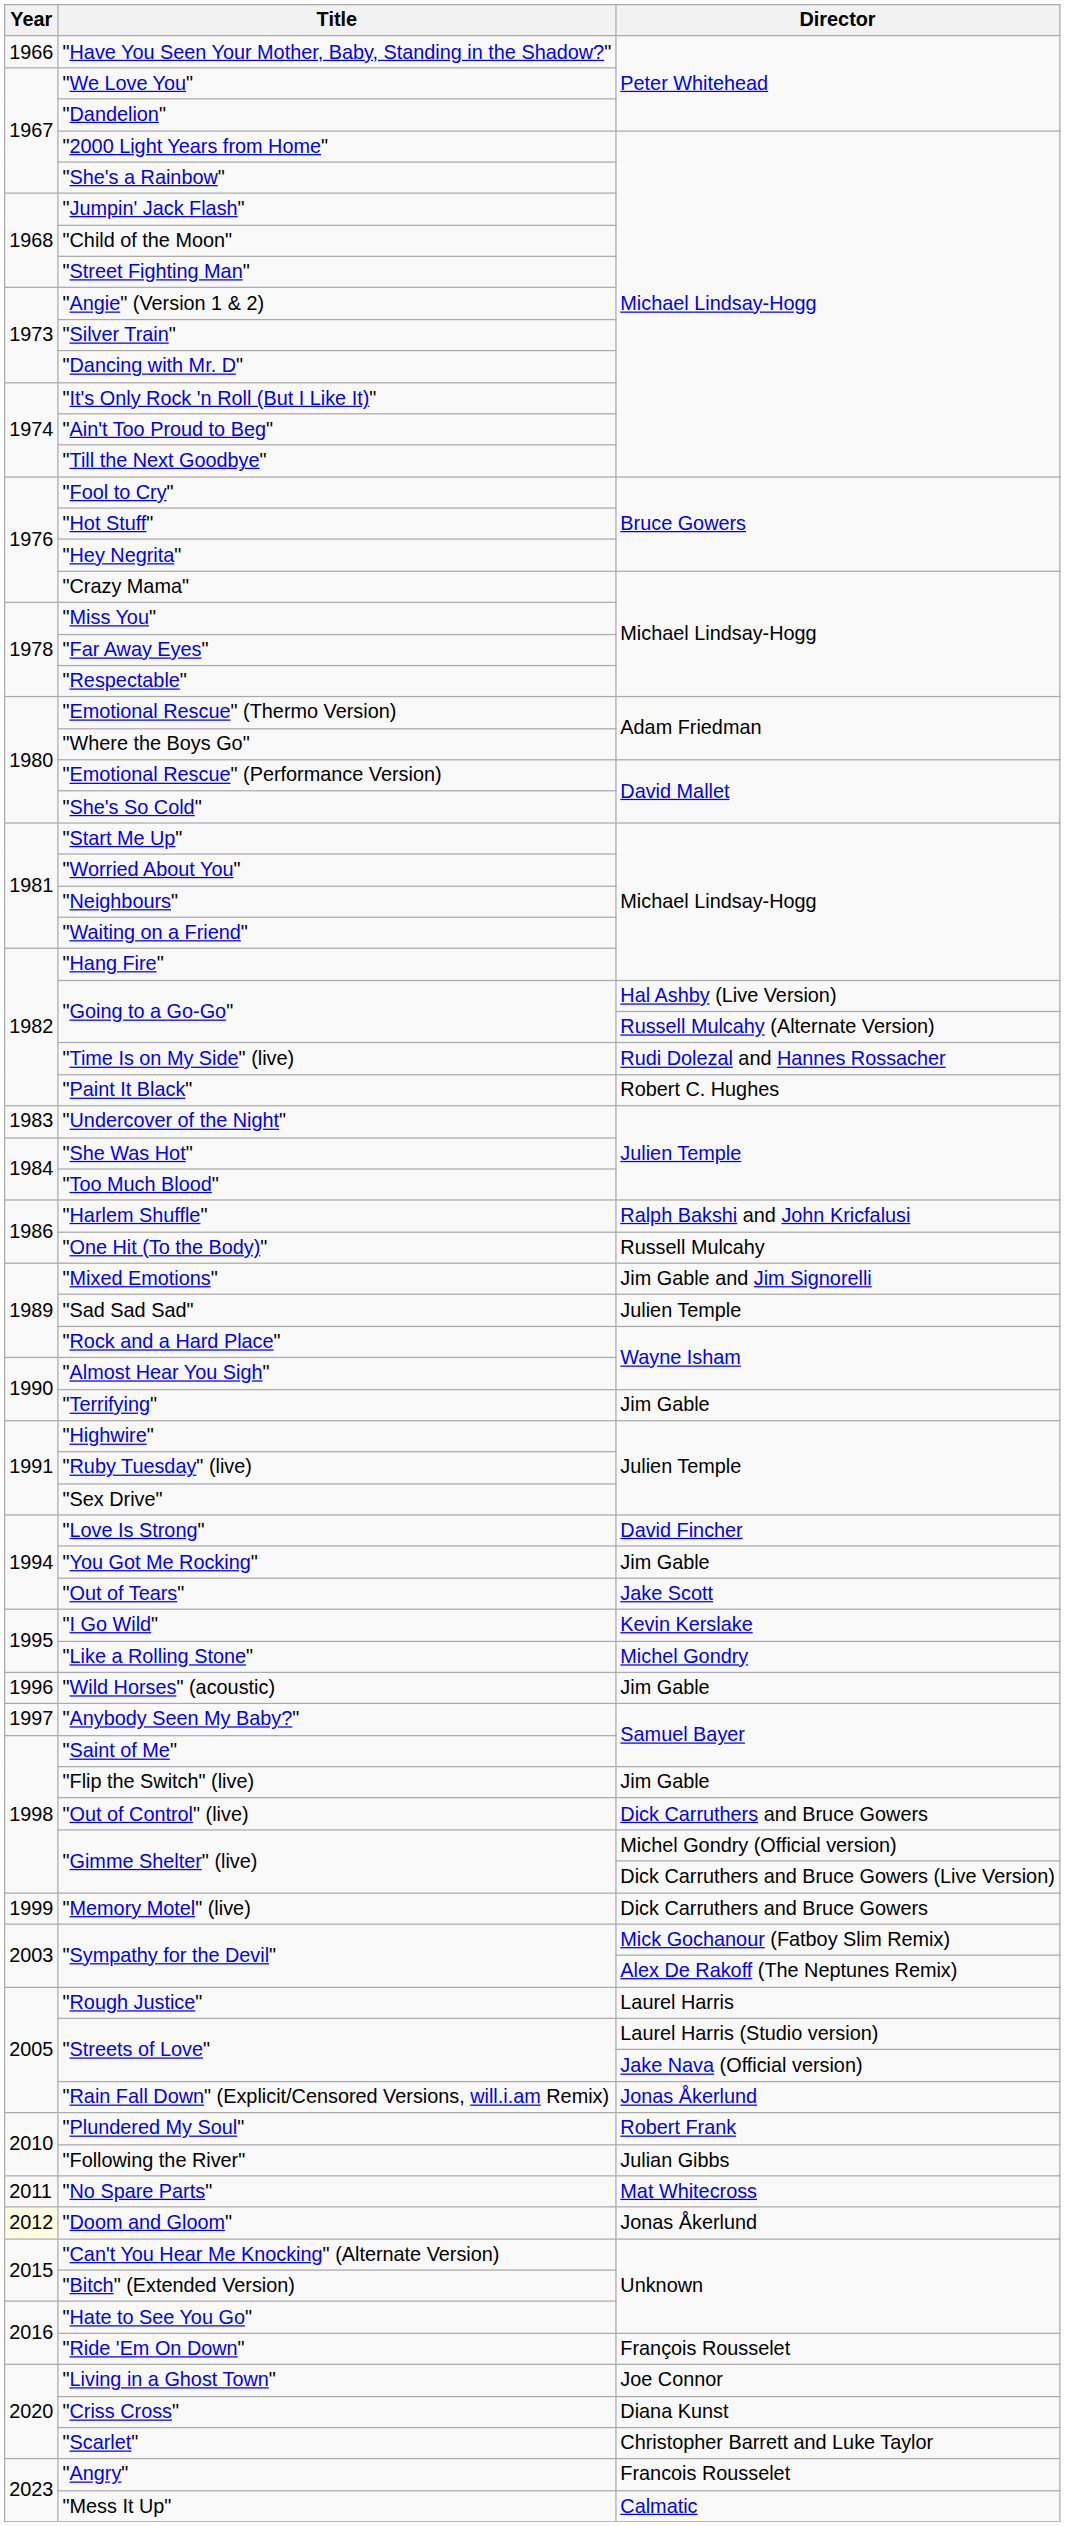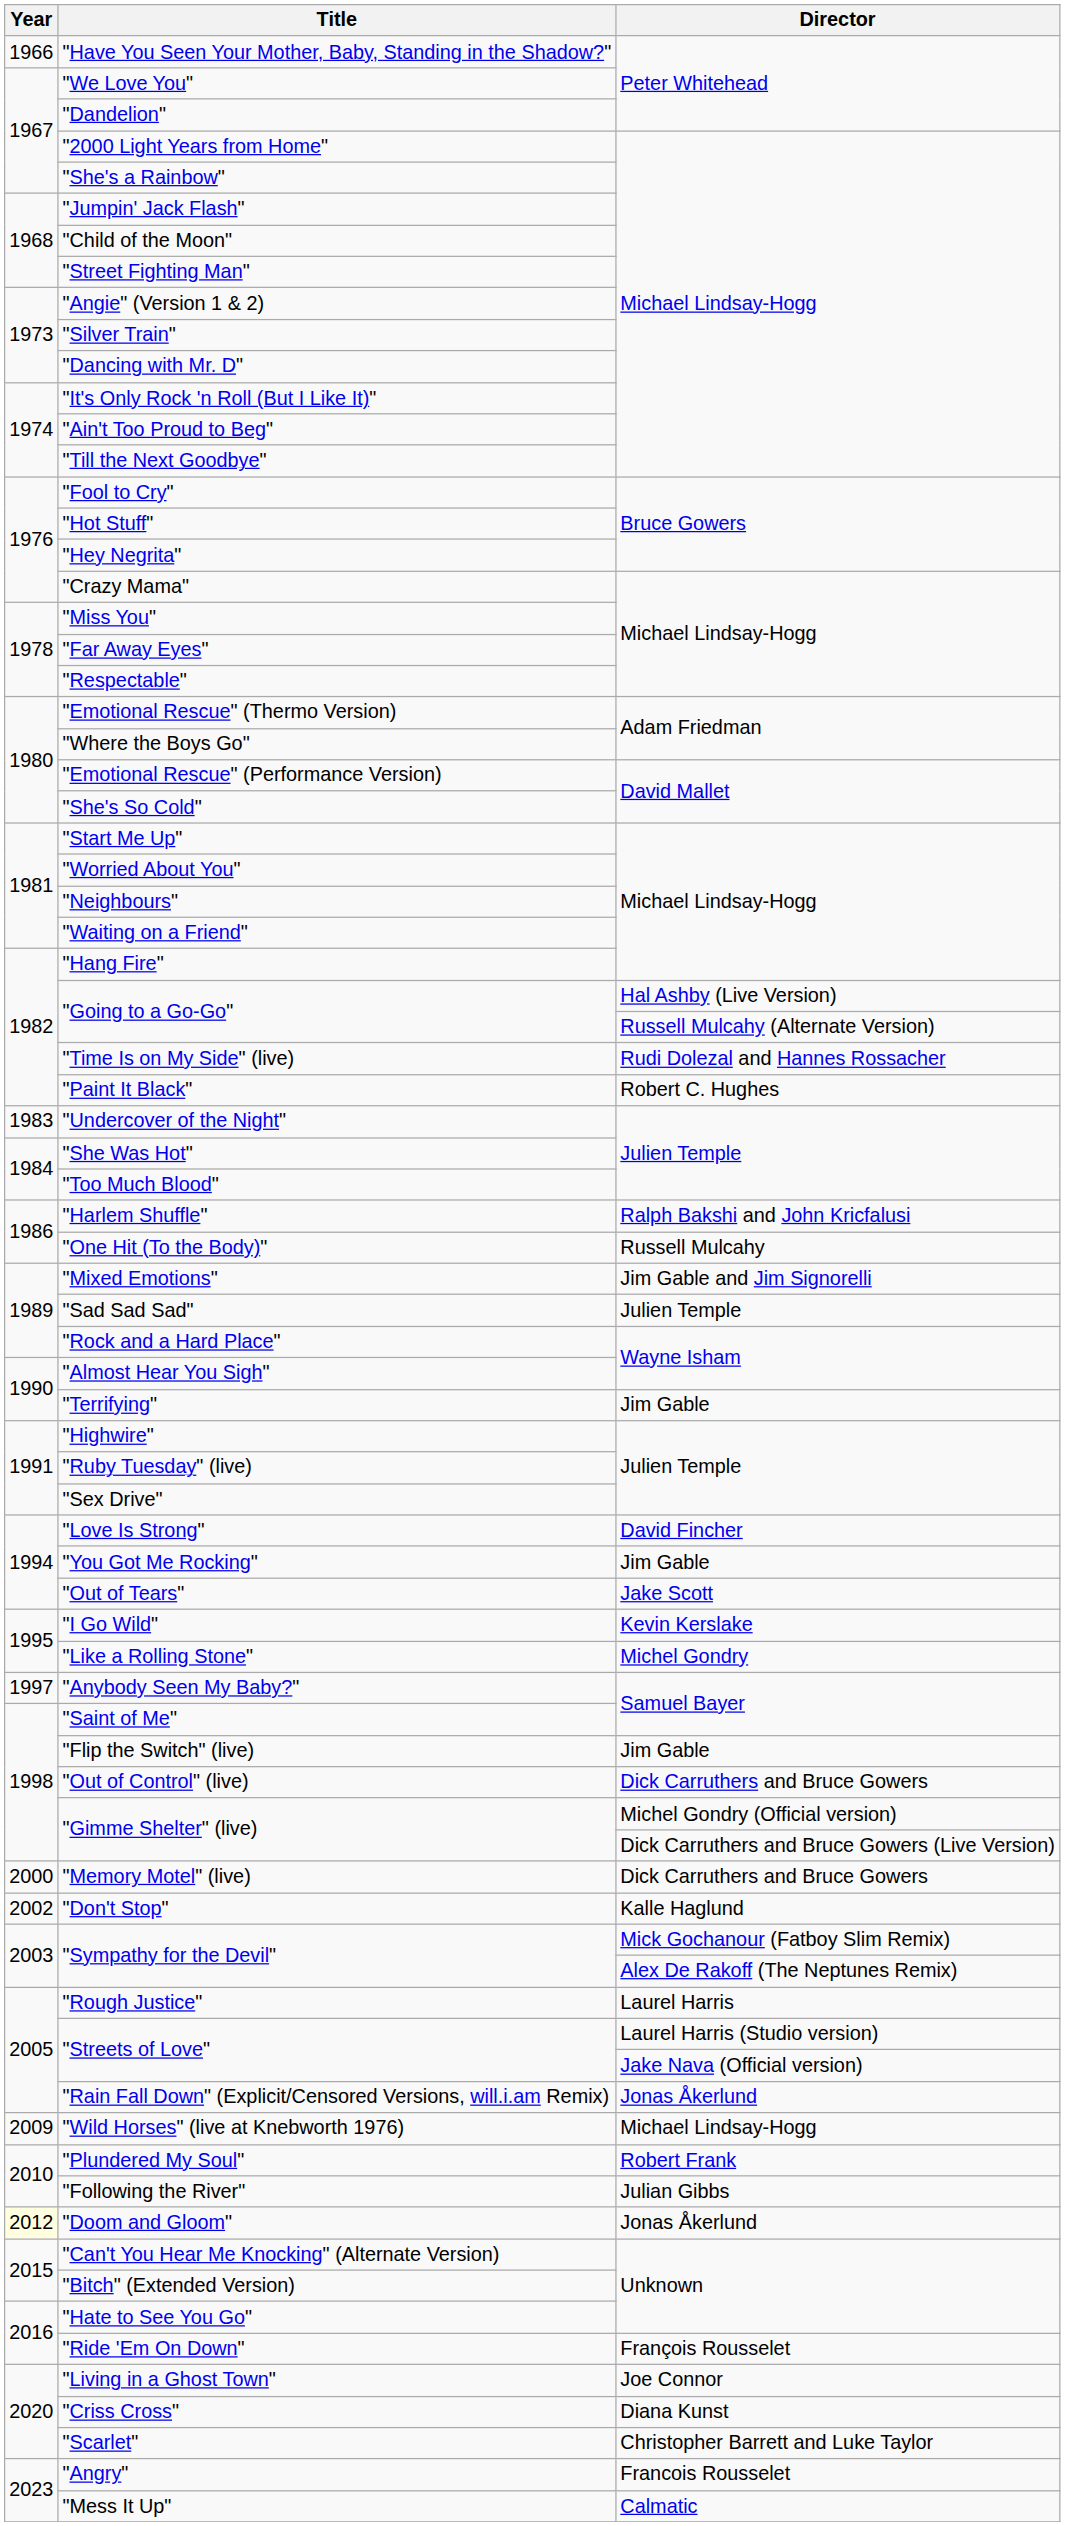 <table class="wikitable">
 <tr>
 <th>Year</th>
 <th>Title</th>
 <th>Director</th>
 </tr>
 <tr>
 <td>1966</td>
 <td>"<a href='#'>Have You Seen Your Mother, Baby, Standing in the Shadow?</a>"</td>
 <td rowspan="3"><a href='#'>Peter Whitehead</a></td>
 </tr>
 <tr>
 <td rowspan="4">1967</td>
 <td>"<a href='#'>We Love You</a>"</td>
 </tr>
 <tr>
 <td>"<a href='#'>Dandelion</a>"</td>
 </tr>
 <tr>
 <td>"<a href='#'>2000 Light Years from Home</a>"</td>
 <td rowspan="11"><a href='#'>Michael Lindsay-Hogg</a></td>
 </tr>
 <tr>
 <td>"<a href='#'>She's a Rainbow</a>"</td>
 </tr>
 <tr>
 <td rowspan="3">1968</td>
 <td>"<a href='#'>Jumpin' Jack Flash</a>"</td>
 </tr>
 <tr>
 <td>"Child of the Moon"</td>
 </tr>
 <tr>
 <td>"<a href='#'>Street Fighting Man</a>"</td>
 </tr>
 <tr>
 <td rowspan="3">1973</td>
 <td>"<a href='#'>Angie</a>" (Version 1 & 2)</td>
 </tr>
 <tr>
 <td>"<a href='#'>Silver Train</a>"</td>
 </tr>
 <tr>
 <td>"<a href='#'>Dancing with Mr. D</a>"</td>
 </tr>
 <tr>
 <td rowspan="3">1974</td>
 <td>"<a href='#'>It's Only Rock 'n Roll (But I Like It)</a>"</td>
 </tr>
 <tr>
 <td>"<a href='#'>Ain't Too Proud to Beg</a>"</td>
 </tr>
 <tr>
 <td>"<a href='#'>Till the Next Goodbye</a>"</td>
 </tr>
 <tr>
 <td rowspan="4">1976</td>
 <td>"<a href='#'>Fool to Cry</a>"</td>
 <td rowspan="3"><a href='#'>Bruce Gowers</a></td>
 </tr>
 <tr>
 <td>"<a href='#'>Hot Stuff</a>"</td>
 </tr>
 <tr>
 <td>"<a href='#'>Hey Negrita</a>"</td>
 </tr>
 <tr>
 <td>"Crazy Mama"</td>
 <td rowspan="4">Michael Lindsay-Hogg</td>
 </tr>
 <tr>
 <td rowspan="3">1978</td>
 <td>"<a href='#'>Miss You</a>"</td>
 </tr>
 <tr>
 <td>"<a href='#'>Far Away Eyes</a>"</td>
 </tr>
 <tr>
 <td>"<a href='#'>Respectable</a>"</td>
 </tr>
 <tr>
 <td rowspan="4">1980</td>
 <td>"<a href='#'>Emotional Rescue</a>" (Thermo Version)</td>
 <td rowspan="2">Adam Friedman</td>
 </tr>
 <tr>
 <td>"Where the Boys Go"</td>
 </tr>
 <tr>
 <td>"<a href='#'>Emotional Rescue</a>" (Performance Version)</td>
 <td rowspan="2"><a href='#'>David Mallet</a></td>
 </tr>
 <tr>
 <td>"<a href='#'>She's So Cold</a>"</td>
 </tr>
 <tr>
 <td rowspan="4">1981</td>
 <td>"<a href='#'>Start Me Up</a>"</td>
 <td rowspan="5">Michael Lindsay-Hogg</td>
 </tr>
 <tr>
 <td>"<a href='#'>Worried About You</a>"</td>
 </tr>
 <tr>
 <td>"<a href='#'>Neighbours</a>"</td>
 </tr>
 <tr>
 <td>"<a href='#'>Waiting on a Friend</a>"</td>
 </tr>
 <tr>
 <td rowspan="5">1982</td>
 <td>"<a href='#'>Hang Fire</a>"</td>
 </tr>
 <tr>
 <td rowspan="2">"<a href='#'>Going to a Go-Go</a>"</td>
 <td><a href='#'>Hal Ashby</a> (Live Version)</td>
 </tr>
 <tr>
 <td><a href='#'>Russell Mulcahy</a> (Alternate Version)</td>
 </tr>
 <tr>
 <td>"<a href='#'>Time Is on My Side</a>" (live)</td>
 <td><a href='#'>Rudi Dolezal</a> and <a href='#'>Hannes Rossacher</a></td>
 </tr>
 <tr>
 <td>"<a href='#'>Paint It Black</a>"</td>
 <td>Robert C. Hughes</td>
 </tr>
 <tr>
 <td>1983</td>
 <td>"<a href='#'>Undercover of the Night</a>"</td>
 <td rowspan="3"><a href='#'>Julien Temple</a></td>
 </tr>
 <tr>
 <td rowspan="2">1984</td>
 <td>"<a href='#'>She Was Hot</a>"</td>
 </tr>
 <tr>
 <td>"<a href='#'>Too Much Blood</a>"</td>
 </tr>
 <tr>
 <td rowspan="2">1986</td>
 <td>"<a href='#'>Harlem Shuffle</a>"</td>
 <td><a href='#'>Ralph Bakshi</a> and <a href='#'>John Kricfalusi</a></td>
 </tr>
 <tr>
 <td>"<a href='#'>One Hit (To the Body)</a>"</td>
 <td>Russell Mulcahy</td>
 </tr>
 <tr>
 <td rowspan="3">1989</td>
 <td>"<a href='#'>Mixed Emotions</a>"</td>
 <td>Jim Gable and <a href='#'>Jim Signorelli</a></td>
 </tr>
 <tr>
 <td>"Sad Sad Sad"</td>
 <td>Julien Temple</td>
 </tr>
 <tr>
 <td>"<a href='#'>Rock and a Hard Place</a>"</td>
 <td rowspan="2"><a href='#'>Wayne Isham</a></td>
 </tr>
 <tr>
 <td rowspan="2">1990</td>
 <td>"<a href='#'>Almost Hear You Sigh</a>"</td>
 </tr>
 <tr>
 <td>"<a href='#'>Terrifying</a>"</td>
 <td>Jim Gable</td>
 </tr>
 <tr>
 <td rowspan="3">1991</td>
 <td>"<a href='#'>Highwire</a>"</td>
 <td rowspan="3">Julien Temple</td>
 </tr>
 <tr>
 <td>"<a href='#'>Ruby Tuesday</a>" (live)</td>
 </tr>
 <tr>
 <td>"Sex Drive"</td>
 </tr>
 <tr>
 <td rowspan="3">1994</td>
 <td>"<a href='#'>Love Is Strong</a>"</td>
 <td><a href='#'>David Fincher</a></td>
 </tr>
 <tr>
 <td>"<a href='#'>You Got Me Rocking</a>"</td>
 <td>Jim Gable</td>
 </tr>
 <tr>
 <td>"<a href='#'>Out of Tears</a>"</td>
 <td><a href='#'>Jake Scott</a></td>
 </tr>
 <tr>
 <td rowspan="2">1995</td>
 <td>"<a href='#'>I Go Wild</a>"</td>
 <td><a href='#'>Kevin Kerslake</a></td>
 </tr>
 <tr>
 <td>"<a href='#'>Like a Rolling Stone</a>"</td>
 <td><a href='#'>Michel Gondry</a></td>
 </tr>
 <tr>
-<td>1996</td>
-<td>"<a href='#'>Wild Horses</a>" (acoustic)</td>
-<td>Jim Gable</td>
-</tr>
-<tr>
 <td>1997</td>
 <td>"<a href='#'>Anybody Seen My Baby?</a>"</td>
 <td rowspan="2"><a href='#'>Samuel Bayer</a></td>
 </tr>
 <tr>
 <td rowspan="5">1998</td>
 <td>"<a href='#'>Saint of Me</a>"</td>
 </tr>
 <tr>
 <td>"Flip the Switch" (live)</td>
 <td>Jim Gable</td>
 </tr>
 <tr>
 <td>"<a href='#'>Out of Control</a>" (live)</td>
 <td><a href='#'>Dick Carruthers</a> and Bruce Gowers</td>
 </tr>
 <tr>
 <td rowspan="2">"<a href='#'>Gimme Shelter</a>" (live)</td>
 <td>Michel Gondry (Official version)</td>
 </tr>
 <tr>
 <td>Dick Carruthers and Bruce Gowers (Live Version)</td>
 </tr>
 <tr>
-<td>1999</td>
+<td>2000</td>
 <td>"<a href='#'>Memory Motel</a>" (live)</td>
 <td>Dick Carruthers and Bruce Gowers</td>
+</tr>
+<tr>
+<td>2002</td>
+<td>"<a href='#'>Don't Stop</a>"</td>
+<td>Kalle Haglund</td>
 </tr>
 <tr>
 <td rowspan="2">2003</td>
 <td rowspan="2">"<a href='#'>Sympathy for the Devil</a>"</td>
 <td><a href='#'>Mick Gochanour</a> (Fatboy Slim Remix)</td>
 </tr>
 <tr>
 <td><a href='#'>Alex De Rakoff</a> (The Neptunes Remix)</td>
 </tr>
 <tr>
 <td rowspan="4">2005</td>
 <td>"<a href='#'>Rough Justice</a>"</td>
 <td>Laurel Harris</td>
 </tr>
 <tr>
 <td rowspan="2">"<a href='#'>Streets of Love</a>"</td>
 <td>Laurel Harris (Studio version)</td>
 </tr>
 <tr>
 <td><a href='#'>Jake Nava</a> (Official version)</td>
 </tr>
 <tr>
 <td>"<a href='#'>Rain Fall Down</a>" (Explicit/Censored Versions, <a href='#'>will.i.am</a> Remix)</td>
 <td><a href='#'>Jonas Åkerlund</a></td>
 </tr>
 <tr>
+<td>2009</td>
+<td>"<a href='#'>Wild Horses</a>" (live at Knebworth 1976)</td>
+<td>Michael Lindsay-Hogg</td>
+</tr>
+<tr>
 <td rowspan="2">2010</td>
 <td>"<a href='#'>Plundered My Soul</a>"</td>
 <td><a href='#'>Robert Frank</a></td>
 </tr>
 <tr>
 <td>"Following the River"</td>
 <td>Julian Gibbs</td>
-</tr>
-<tr>
-<td>2011</td>
-<td>"<a href='#'>No Spare Parts</a>"</td>
-<td><a href='#'>Mat Whitecross</a></td>
 </tr>
 <tr>
 <td style="background: lightyellow;">2012</td>
 <td>"<a href='#'>Doom and Gloom</a>"</td>
 <td>Jonas Åkerlund</td>
 </tr>
 <tr>
 <td rowspan="2">2015</td>
 <td>"<a href='#'>Can't You Hear Me Knocking</a>" (Alternate Version)</td>
 <td rowspan="3">Unknown</td>
 </tr>
 <tr>
 <td>"<a href='#'>Bitch</a>" (Extended Version)</td>
 </tr>
 <tr>
 <td rowspan="2">2016</td>
 <td>"<a href='#'>Hate to See You Go</a>"</td>
 </tr>
 <tr>
 <td>"<a href='#'>Ride 'Em On Down</a>"</td>
 <td>François Rousselet</td>
 </tr>
 <tr>
 <td rowspan="3">2020</td>
 <td>"<a href='#'>Living in a Ghost Town</a>"</td>
 <td>Joe Connor</td>
 </tr>
 <tr>
 <td>"<a href='#'>Criss Cross</a>"</td>
 <td>Diana Kunst</td>
 </tr>
 <tr>
 <td>"<a href='#'>Scarlet</a>"</td>
 <td>Christopher Barrett and Luke Taylor</td>
 </tr>
 <tr>
 <td rowspan="2">2023</td>
 <td>"<a href='#'>Angry</a>"</td>
 <td>Francois Rousselet</td>
 </tr>
 <tr>
 <td>"Mess It Up"</td>
 <td><a href='#'>Calmatic</a></td>
 </tr>
 </table>
